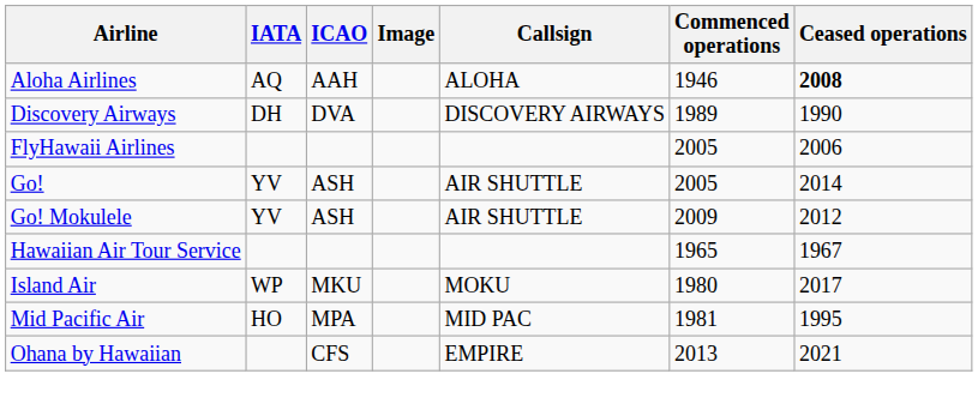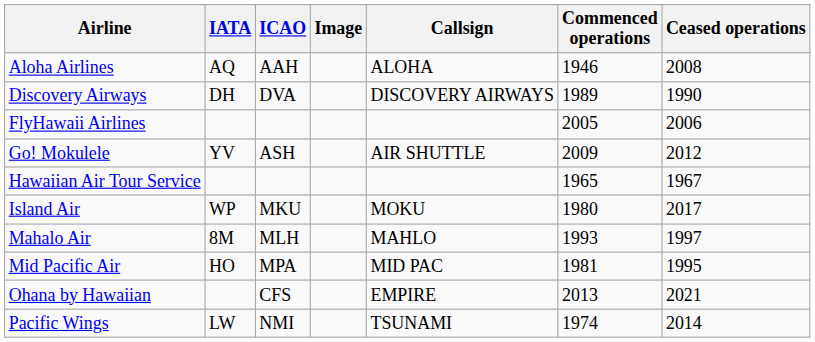 <table class="wikitable">
 <tr>
 <th>Airline</th>
 <th><a href='#'>IATA</a></th>
 <th><a href='#'>ICAO</a></th>
 <th>Image</th>
 <th>Callsign</th>
 <th>Commenced<br>operations</th>
 <th>Ceased operations</th>
 </tr>
 <tr>
 <td><a href='#'>Aloha Airlines</a></td>
 <td>AQ</td>
 <td>AAH</td>
 <td></td>
 <td>ALOHA</td>
 <td>1946</td>
-<td><strong>2008</strong></td>
+<td>2008</td>
 </tr>
 <tr>
 <td><a href='#'>Discovery Airways</a></td>
 <td>DH</td>
 <td>DVA</td>
 <td></td>
 <td>DISCOVERY AIRWAYS</td>
 <td>1989</td>
 <td>1990</td>
 </tr>
 <tr>
 <td><a href='#'>FlyHawaii Airlines</a></td>
 <td></td>
 <td></td>
 <td></td>
 <td></td>
 <td>2005</td>
 <td>2006</td>
-</tr>
-<tr>
-<td><a href='#'>Go!</a></td>
-<td>YV</td>
-<td>ASH</td>
-<td></td>
-<td>AIR SHUTTLE</td>
-<td>2005</td>
-<td>2014</td>
 </tr>
 <tr>
 <td><a href='#'>Go! Mokulele</a></td>
 <td>YV</td>
 <td>ASH</td>
 <td></td>
 <td>AIR SHUTTLE</td>
 <td>2009</td>
 <td>2012</td>
 </tr>
 <tr>
 <td><a href='#'>Hawaiian Air Tour Service</a></td>
 <td></td>
 <td></td>
 <td></td>
 <td></td>
 <td>1965</td>
 <td>1967</td>
 </tr>
 <tr>
 <td><a href='#'>Island Air</a></td>
 <td>WP</td>
 <td>MKU</td>
 <td></td>
 <td>MOKU</td>
 <td>1980</td>
 <td>2017</td>
 </tr>
 <tr>
+<td><a href='#'>Mahalo Air</a></td>
+<td>8M</td>
+<td>MLH</td>
+<td></td>
+<td>MAHLO</td>
+<td>1993</td>
+<td>1997</td>
+</tr>
+<tr>
 <td><a href='#'>Mid Pacific Air</a></td>
 <td>HO</td>
 <td>MPA</td>
 <td></td>
 <td>MID PAC</td>
 <td>1981</td>
 <td>1995</td>
 </tr>
 <tr>
 <td><a href='#'>Ohana by Hawaiian</a></td>
 <td></td>
 <td>CFS</td>
 <td></td>
 <td>EMPIRE</td>
 <td>2013</td>
 <td>2021</td>
 </tr>
+<tr>
+<td><a href='#'>Pacific Wings</a></td>
+<td>LW</td>
+<td>NMI</td>
+<td></td>
+<td>TSUNAMI</td>
+<td>1974</td>
+<td>2014</td>
+</tr>
 </table>
